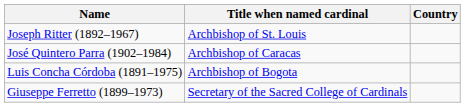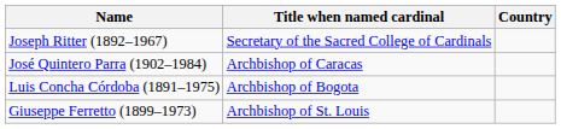 <table class="wikitable sortable">
 <tr>
 <th>Name</th>
 <th>Title when named cardinal</th>
 <th>Country</th>
 </tr>
 <tr>
 <td><a href='#'>Joseph Ritter</a> (1892–1967)</td>
-<td><a href='#'>Archbishop of St. Louis</a></td>
+<td><a href='#'>Secretary of the Sacred College of Cardinals</a></td>
 <td></td>
 </tr>
 <tr>
 <td><a href='#'>José Quintero Parra</a> (1902–1984)</td>
 <td><a href='#'>Archbishop of Caracas</a></td>
 <td></td>
 </tr>
 <tr>
 <td><a href='#'>Luis Concha Córdoba</a> (1891–1975)</td>
 <td><a href='#'>Archbishop of Bogota</a></td>
 <td></td>
 </tr>
 <tr>
 <td><a href='#'>Giuseppe Ferretto</a> (1899–1973)</td>
-<td><a href='#'>Secretary of the Sacred College of Cardinals</a></td>
+<td><a href='#'>Archbishop of St. Louis</a></td>
 <td></td>
 </tr>
 </table>
